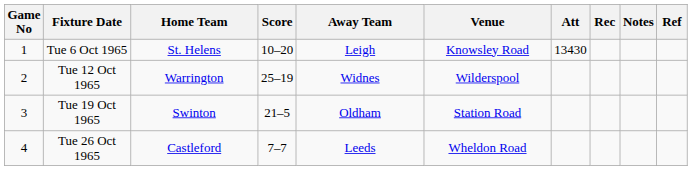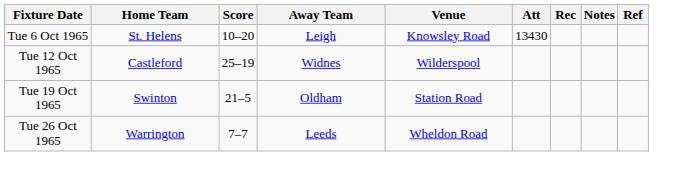 <table class="wikitable" style="text-align:center;">
 <tr>
-<th width=20 abbr="No">Game No</th>
 <th width=100 abbr="Date">Fixture Date</th>
 <th width=150 abbr="Home Team">Home Team</th>
 <th width=40 abbr="Score">Score</th>
 <th width=150 abbr="Away Team">Away Team</th>
 <th width=150 abbr="Venue">Venue</th>
 <th width=30 abbr="Att">Att</th>
 <th width=30 abbr="Rec">Rec</th>
 <th width=20 abbr="Notes">Notes</th>
 <th width=30 abbr="Ref">Ref</th>
 </tr>
 <tr>
-<td>1</td>
 <td>Tue 6 Oct 1965</td>
 <td><a href='#'>St. Helens</a></td>
 <td>10–20</td>
 <td><a href='#'>Leigh</a></td>
 <td><a href='#'>Knowsley Road</a></td>
 <td>13430</td>
 <td></td>
 <td></td>
 <td></td>
 </tr>
 <tr>
-<td>2</td>
 <td>Tue 12 Oct 1965</td>
-<td><a href='#'>Warrington</a></td>
+<td><a href='#'>Castleford</a></td>
 <td>25–19</td>
 <td><a href='#'>Widnes</a></td>
 <td><a href='#'>Wilderspool</a></td>
 <td></td>
 <td></td>
 <td></td>
 <td></td>
 </tr>
 <tr>
-<td>3</td>
 <td>Tue 19 Oct 1965</td>
 <td><a href='#'>Swinton</a></td>
 <td>21–5</td>
 <td><a href='#'>Oldham</a></td>
 <td><a href='#'>Station Road</a></td>
 <td></td>
 <td></td>
 <td></td>
 <td></td>
 </tr>
 <tr>
-<td>4</td>
 <td>Tue 26 Oct 1965</td>
-<td><a href='#'>Castleford</a></td>
+<td><a href='#'>Warrington</a></td>
 <td>7–7</td>
 <td><a href='#'>Leeds</a></td>
 <td><a href='#'>Wheldon Road</a></td>
 <td></td>
 <td></td>
 <td></td>
 <td></td>
 </tr>
 </table>
